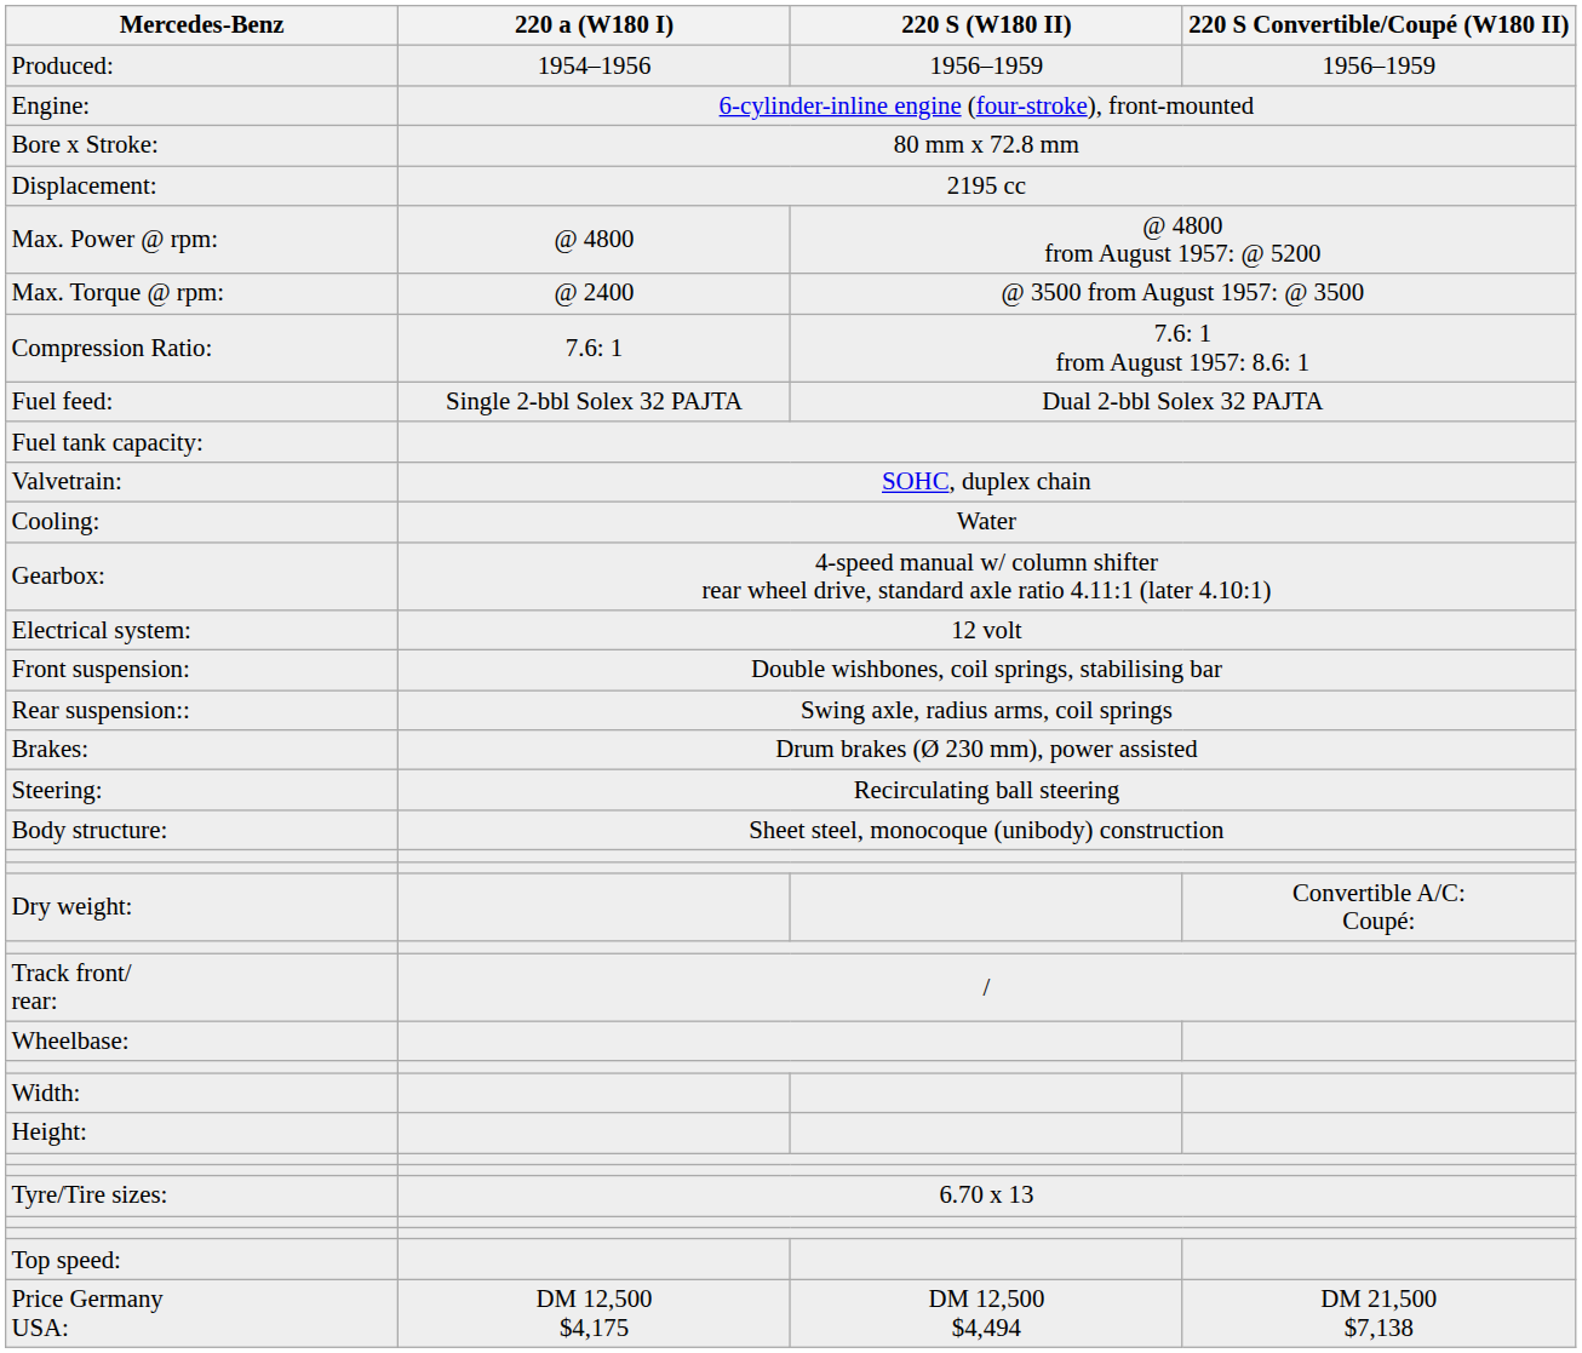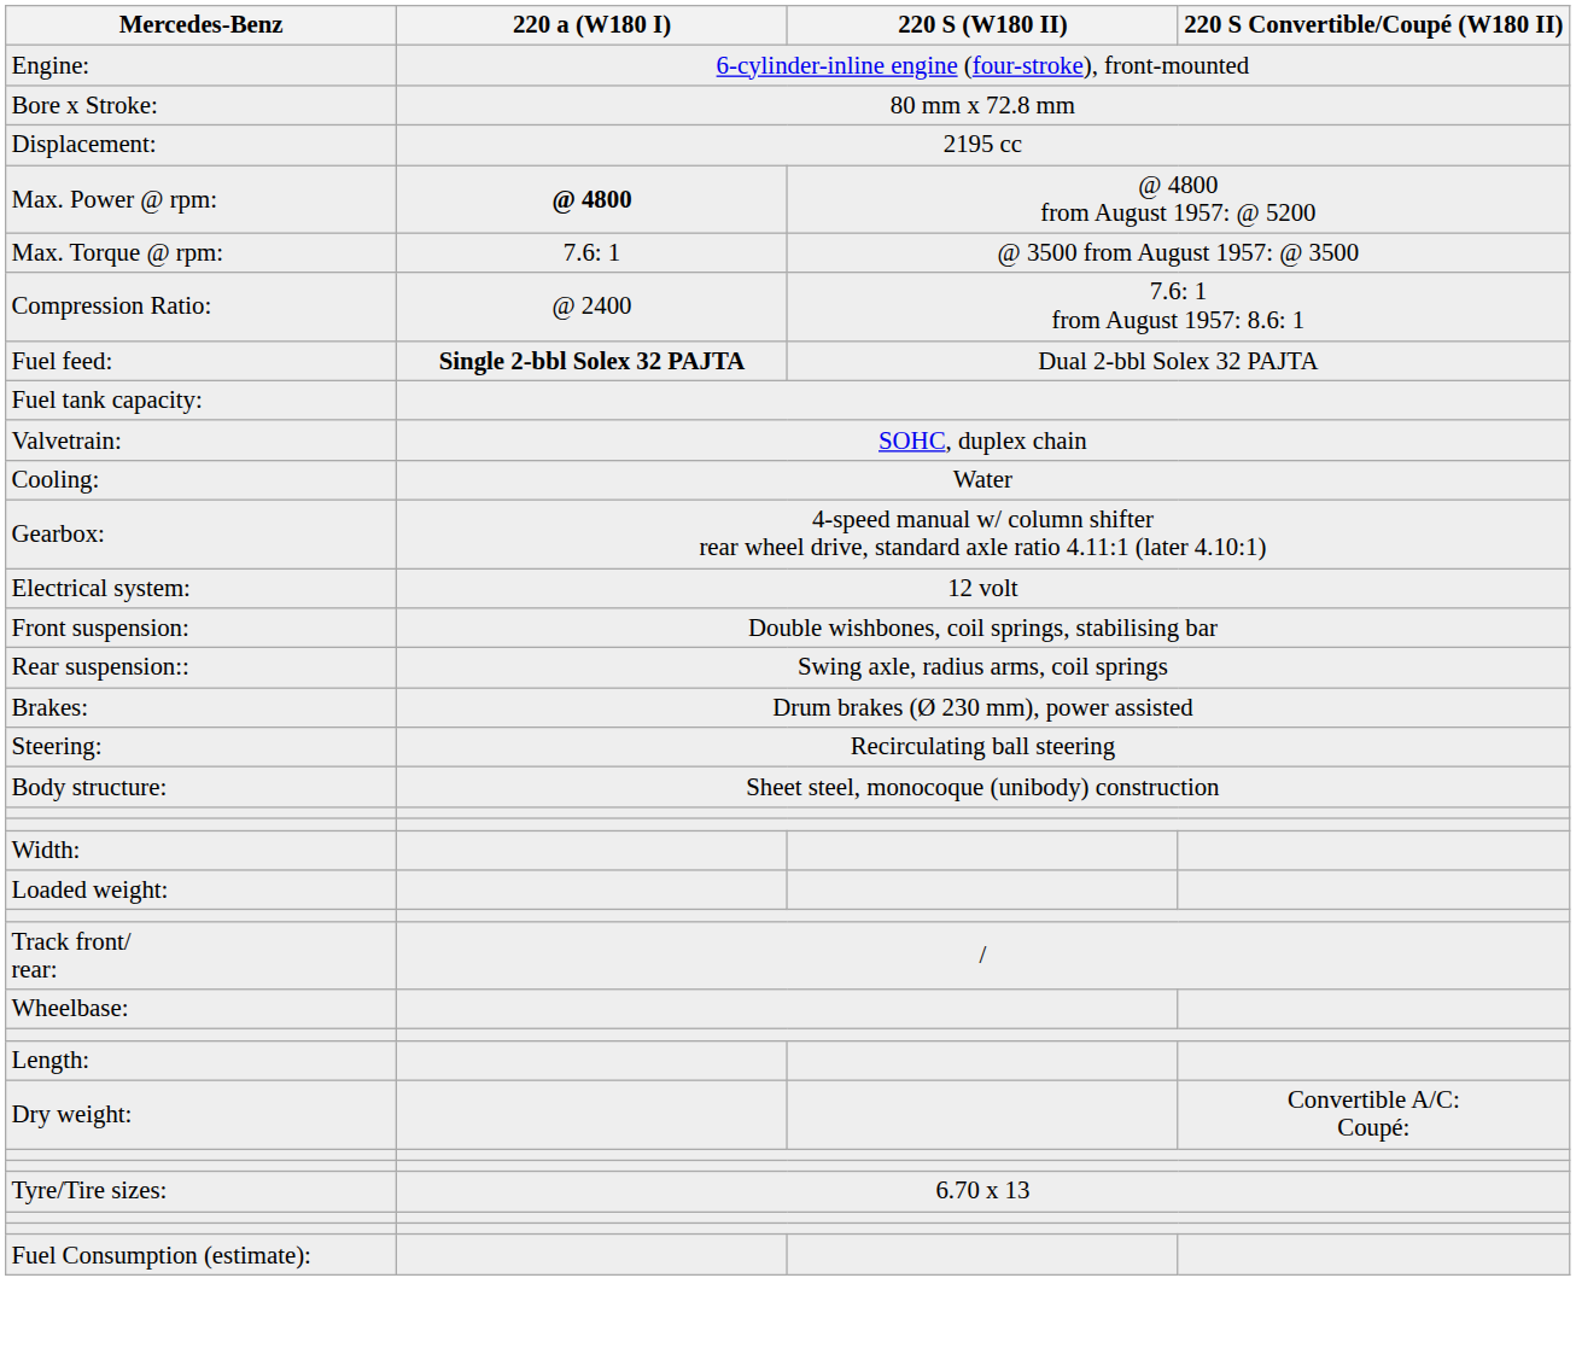 <table class="wikitable">
 <tr>
 <th style="width:25%;">Mercedes-Benz</th>
 <th style="width:25%;">220 a (W180 I)</th>
 <th style="width:25%;">220 S (W180 II)</th>
 <th style="width:25%;">220 S Convertible/Coupé (W180 II)</th>
-</tr>
-<tr style="background:#eee;">
-<td>Produced: </td>
-<td style="text-align:center;">1954–1956</td>
-<td style="text-align:center;">1956–1959</td>
-<td style="text-align:center;">1956–1959</td>
 </tr>
 <tr style="background:#eee;">
 <td>Engine: </td>
 <td colspan="3" style="text-align:center;"><a href='#'>6-cylinder-inline engine</a> (<a href='#'>four-stroke</a>), front-mounted</td>
 </tr>
 <tr style="background:#eee;">
 <td>Bore x Stroke: </td>
 <td colspan="3" style="text-align:center;">80 mm x 72.8 mm</td>
 </tr>
 <tr style="background:#eee;">
 <td>Displacement: </td>
 <td colspan="3" style="text-align:center;">2195 cc</td>
 </tr>
 <tr style="background:#eee;">
 <td>Max. Power @ rpm: </td>
-<td style="text-align:center;"> @ 4800</td>
+<td style="text-align:center;"><strong> @ 4800</strong></td>
 <td colspan="2" style="text-align:center;"> @ 4800 <br> from August 1957:  @ 5200</td>
 </tr>
 <tr style="background:#eee;">
 <td>Max. Torque @ rpm: </td>
-<td style="text-align:center;"> @ 2400</td>
+<td style="text-align:center;">7.6: 1</td>
 <td colspan="2" style="text-align:center;"> @ 3500 from August 1957:  @ 3500</td>
 </tr>
 <tr style="background:#eee;">
 <td>Compression Ratio: </td>
-<td style="text-align:center;">7.6: 1</td>
+<td style="text-align:center;"> @ 2400</td>
 <td colspan="2" style="text-align:center;">7.6: 1 <br> from August 1957: 8.6: 1</td>
 </tr>
 <tr style="background:#eee;">
 <td>Fuel feed: </td>
-<td style="text-align:center;">Single 2-bbl Solex 32 PAJTA</td>
+<td style="text-align:center;"><strong>Single 2-bbl Solex 32 PAJTA</strong></td>
 <td colspan="2" style="text-align:center;">Dual 2-bbl Solex 32 PAJTA</td>
 </tr>
 <tr style="background:#eee;">
 <td>Fuel tank capacity: </td>
 <td colspan="3" style="text-align:center;"></td>
 </tr>
 <tr style="background:#eee;">
 <td>Valvetrain: </td>
 <td colspan="3" style="text-align:center;"><a href='#'>SOHC</a>, duplex chain</td>
 </tr>
 <tr style="background:#eee;">
 <td>Cooling: </td>
 <td colspan="3" style="text-align:center;">Water</td>
 </tr>
 <tr style="background:#eee;">
 <td>Gearbox: </td>
 <td colspan="3" style="text-align:center;">4-speed manual w/ column shifter <br>  rear wheel drive, standard axle ratio 4.11:1 (later 4.10:1)</td>
 </tr>
 <tr style="background:#eee;">
 <td>Electrical system: </td>
 <td colspan="3" style="text-align:center;">12 volt</td>
 </tr>
 <tr style="background:#eee;">
 <td>Front suspension: </td>
 <td colspan="3" style="text-align:center;">Double wishbones, coil springs, stabilising bar</td>
 </tr>
 <tr style="background:#eee;">
 <td>Rear suspension:: </td>
 <td colspan="3" style="text-align:center;">Swing axle, radius arms, coil springs</td>
 </tr>
 <tr style="background:#eee;">
 <td>Brakes: </td>
 <td colspan="3" style="text-align:center;">Drum brakes (Ø 230 mm), power assisted</td>
 </tr>
 <tr style="background:#eee;">
 <td>Steering: </td>
 <td colspan="3" style="text-align:center;">Recirculating ball steering</td>
 </tr>
 <tr style="background:#eee;">
 <td>Body structure: </td>
 <td colspan="3" style="text-align:center;">Sheet steel, monocoque (unibody) construction</td>
 </tr>
 <tr style="background:#eee;">
 <td></td>
 <td colspan="3" style="text-align:center;"></td>
 </tr>
 <tr style="background:#eee;">
 <td></td>
 <td colspan="3" style="text-align:center;"></td>
 </tr>
 <tr style="background:#eee;">
-<td>Dry weight: </td>
+<td>Width: </td>
 <td style="text-align:center;"></td>
 <td style="text-align:center;"></td>
-<td style="text-align:center;">Convertible A/C:  <br> Coupé: </td>
+<td style="text-align:center;"></td>
+</tr>
+<tr style="background:#eee;">
+<td>Loaded weight: </td>
+<td style="text-align:center;"></td>
+<td style="text-align:center;"></td>
+<td style="text-align:center;"></td>
 </tr>
 <tr style="background:#eee;">
 <td></td>
 <td colspan="3" style="text-align:center;"></td>
 </tr>
 <tr style="background:#eee;">
 <td>Track front/<br>rear: </td>
 <td colspan="3" style="text-align:center;"> / </td>
 </tr>
 <tr style="background:#eee;">
 <td>Wheelbase: </td>
 <td colspan="2" style="text-align:center;"></td>
 <td style="text-align:center;"></td>
 </tr>
 <tr style="background:#eee;">
 <td></td>
 <td colspan="3" style="text-align:center;"></td>
 </tr>
 <tr style="background:#eee;">
-<td>Width: </td>
+<td>Length: </td>
 <td style="text-align:center;"></td>
 <td style="text-align:center;"></td>
 <td style="text-align:center;"></td>
 </tr>
 <tr style="background:#eee;">
-<td>Height: </td>
+<td>Dry weight: </td>
 <td style="text-align:center;"></td>
 <td style="text-align:center;"></td>
-<td style="text-align:center;"></td>
+<td style="text-align:center;">Convertible A/C:  <br> Coupé: </td>
 </tr>
 <tr style="background:#eee;">
 <td></td>
 <td colspan="3" style="text-align:center;"></td>
 </tr>
 <tr style="background:#eee;">
 <td></td>
 <td colspan="3" style="text-align:center;"></td>
 </tr>
 <tr style="background:#eee;">
 <td>Tyre/Tire sizes: </td>
 <td colspan="3" style="text-align:center;">6.70 x 13</td>
 </tr>
 <tr style="background:#eee;">
 <td></td>
 <td colspan="3" style="text-align:center;"></td>
 </tr>
 <tr style="background:#eee;">
 <td></td>
 <td colspan="3" style="text-align:center;"></td>
 </tr>
 <tr style="background:#eee;">
-<td>Top speed: </td>
+<td>Fuel Consumption (estimate): </td>
 <td style="text-align:center;"></td>
 <td style="text-align:center;"></td>
 <td style="text-align:center;"></td>
 </tr>
-<tr style="background:#eee;">
-<td>Price Germany <br> USA:</td>
-<td style="text-align:center;">DM 12,500 <br> $4,175</td>
-<td style="text-align:center;">DM 12,500 <br> $4,494</td>
-<td style="text-align:center;">DM 21,500 <br> $7,138</td>
-</tr>
 </table>
